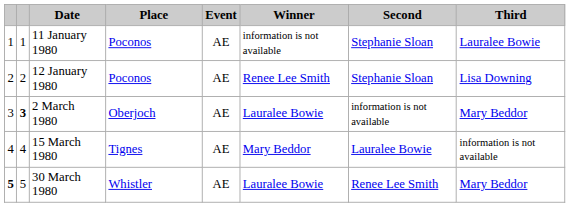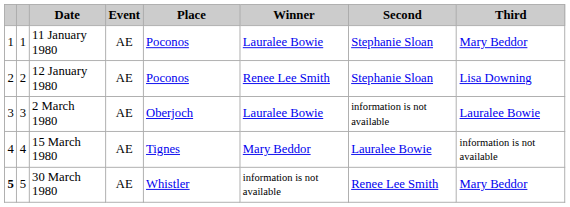 <table class="wikitable plainrowheaders" style="background:#fff; font-size:86%; line-height:16px; border:grey solid 1px; border-collapse:collapse;">
 <tr style="background:#ccc; text-align:center;">
 <th scope="col" style="background:#ccc; width=20 px;"></th>
 <th scope="col" style="background:#ccc; width=30 px;"></th>
 <th scope="col" style="background:#ccc; width:120px;">Date</th>
+<th scope="col" style="background:#ccc; width:15px;">Event</th>
 <th scope="col" style="background:#ccc; width:160px;">Place</th>
-<th scope="col" style="background:#ccc; width:15px;">Event</th>
 <th scope="col" style="background:#ccc; width:185px;">Winner</th>
 <th scope="col" style="background:#ccc; width:185px;">Second</th>
 <th scope="col" style="background:#ccc; width:185px;">Third</th>
 </tr>
 <tr>
 <td align=center>1</td>
 <td align=center>1</td>
 <td>11 January 1980</td>
+<td align=center>AE</td>
 <td> <a href='#'>Poconos</a></td>
-<td align=center>AE</td>
-<td> <small>information is not available</small></td>
+<td> <a href='#'>Lauralee Bowie</a></td>
 <td> <a href='#'>Stephanie Sloan</a></td>
-<td> <a href='#'>Lauralee Bowie</a></td>
+<td> <a href='#'>Mary Beddor</a></td>
 </tr>
 <tr>
 <td align=center>2</td>
 <td align=center>2</td>
 <td>12 January 1980</td>
+<td align=center>AE</td>
 <td> <a href='#'>Poconos</a></td>
-<td align=center>AE</td>
 <td> <a href='#'>Renee Lee Smith</a></td>
 <td> <a href='#'>Stephanie Sloan</a></td>
 <td> <a href='#'>Lisa Downing</a></td>
 </tr>
 <tr>
 <td align=center>3</td>
-<td align=center><strong>3</strong></td>
+<td align=center>3</td>
 <td>2 March 1980</td>
+<td align=center>AE</td>
 <td> <a href='#'>Oberjoch</a></td>
-<td align=center>AE</td>
 <td> <a href='#'>Lauralee Bowie</a></td>
 <td> <small>information is not available</small></td>
-<td> <a href='#'>Mary Beddor</a></td>
+<td> <a href='#'>Lauralee Bowie</a></td>
 </tr>
 <tr>
 <td align=center>4</td>
 <td align=center>4</td>
 <td>15 March 1980</td>
+<td align=center>AE</td>
 <td> <a href='#'>Tignes</a></td>
-<td align=center>AE</td>
 <td> <a href='#'>Mary Beddor</a></td>
 <td> <a href='#'>Lauralee Bowie</a></td>
 <td> <small>information is not available</small></td>
 </tr>
 <tr>
 <td align=center><strong>5</strong></td>
 <td align=center>5</td>
 <td>30 March 1980</td>
+<td align=center>AE</td>
 <td> <a href='#'>Whistler</a></td>
-<td align=center>AE</td>
-<td> <a href='#'>Lauralee Bowie</a></td>
+<td> <small>information is not available</small></td>
 <td> <a href='#'>Renee Lee Smith</a></td>
 <td> <a href='#'>Mary Beddor</a></td>
 </tr>
 </table>
